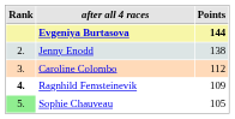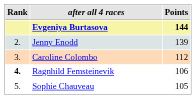 <table cellspacing="1" cellpadding="3" style="border:1px solid #aaa; font-size:86%;">
 <tr style="background:#e4e4e4;">
 <th style="border-bottom:1px solid #aaa; width:10px;">Rank</th>
 <th style="border-bottom:1px solid #aaa; width:200px; white-space:nowrap;"><em>after all 4 races</em></th>
 <th style="border-bottom:1px solid #aaa; width:20px;">Points</th>
 </tr>
 <tr style="background:#f7f6a8;">
 <td style="text-align:center"></td>
 <td> <strong><a href='#'>Evgeniya Burtasova</a></strong></td>
 <td style="text-align:right"><strong>144</strong></td>
 </tr>
 <tr style="background:#dce5e5;">
 <td style="text-align:center">2.</td>
 <td> <a href='#'>Jenny Enodd</a></td>
-<td align=right>138</td>
+<td align=right>139</td>
 </tr>
 <tr style="background:#ffdab9;">
 <td style="text-align:center">3.</td>
 <td> <a href='#'>Caroline Colombo</a></td>
 <td style="text-align:right">112</td>
 </tr>
 <tr>
 <td style="text-align:center"><strong>4.</strong></td>
 <td> <a href='#'>Ragnhild Femsteinevik</a></td>
-<td align=right>109</td>
+<td align=right>106</td>
 </tr>
 <tr>
-<td style="background: lightgreen; text-align:center">5.</td>
+<td style="text-align:center">5.</td>
 <td> <a href='#'>Sophie Chauveau</a></td>
 <td align=right>105</td>
 </tr>
 </table>
